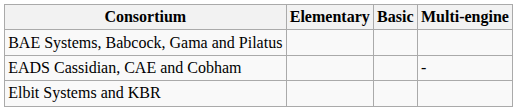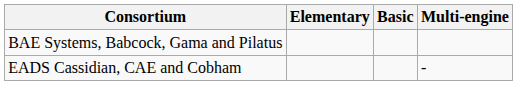 <table class="wikitable">
 <tr>
 <th>Consortium</th>
 <th>Elementary</th>
 <th>Basic</th>
 <th>Multi-engine</th>
 </tr>
 <tr>
 <td>BAE Systems, Babcock, Gama and Pilatus</td>
 <td></td>
 <td></td>
 <td></td>
 </tr>
 <tr>
 <td>EADS Cassidian, CAE and Cobham</td>
 <td></td>
 <td></td>
 <td>-</td>
 </tr>
-<tr>
-<td>Elbit Systems and KBR</td>
-<td></td>
-<td></td>
-<td></td>
-</tr>
 </table>
